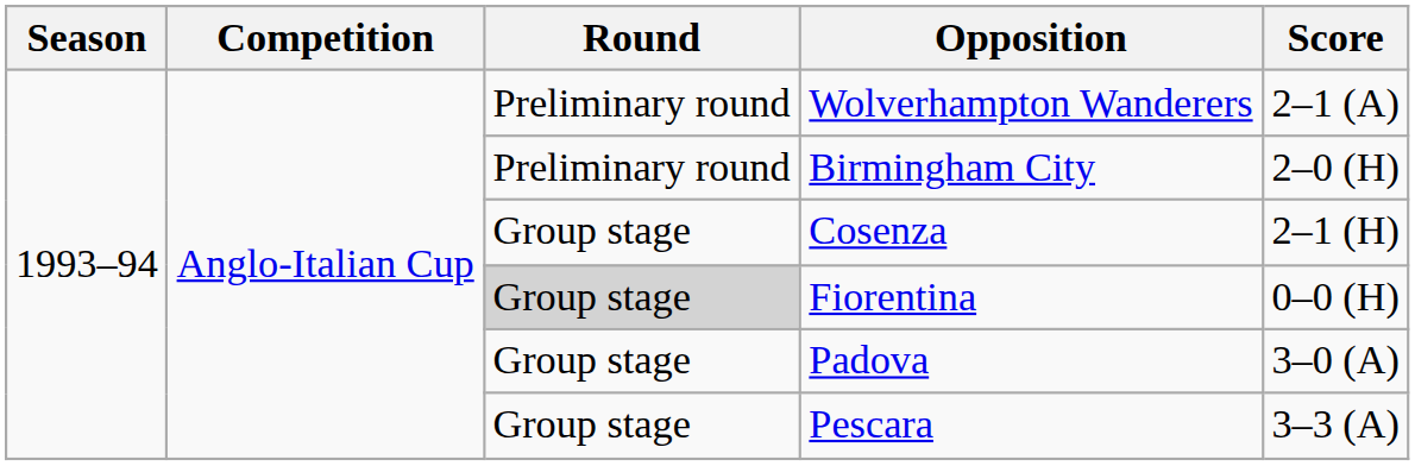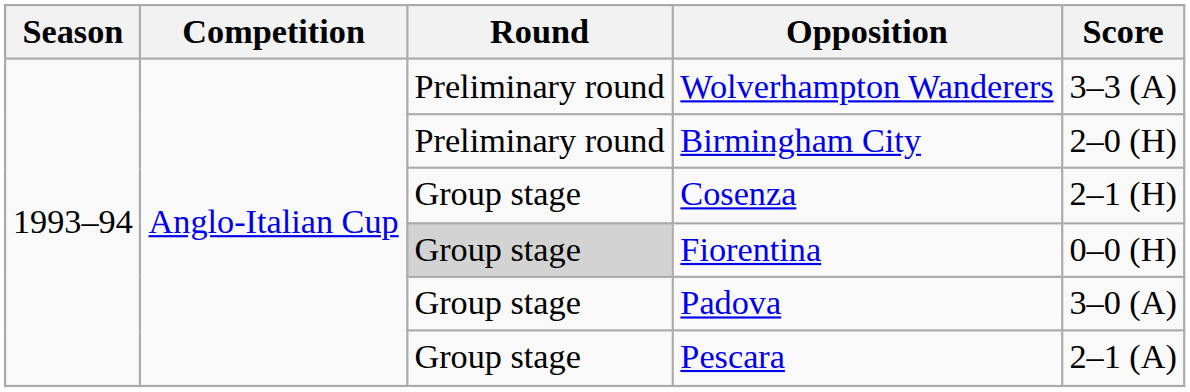 <table class="wikitable">
 <tr>
 <th>Season</th>
 <th>Competition</th>
 <th>Round</th>
 <th>Opposition</th>
 <th>Score</th>
 </tr>
 <tr>
 <td rowspan="6">1993–94</td>
 <td rowspan="6"><a href='#'>Anglo-Italian Cup</a></td>
 <td>Preliminary round</td>
 <td> <a href='#'>Wolverhampton Wanderers</a></td>
-<td>2–1 (A)</td>
+<td>3–3 (A)</td>
 </tr>
 <tr>
 <td>Preliminary round</td>
 <td> <a href='#'>Birmingham City</a></td>
 <td>2–0 (H)</td>
 </tr>
 <tr>
 <td>Group stage</td>
 <td> <a href='#'>Cosenza</a></td>
 <td>2–1 (H)</td>
 </tr>
 <tr>
 <td style="background: lightgrey;">Group stage</td>
 <td> <a href='#'>Fiorentina</a></td>
 <td>0–0 (H)</td>
 </tr>
 <tr>
 <td>Group stage</td>
 <td> <a href='#'>Padova</a></td>
 <td>3–0 (A)</td>
 </tr>
 <tr>
 <td>Group stage</td>
 <td> <a href='#'>Pescara</a></td>
-<td>3–3 (A)</td>
+<td>2–1 (A)</td>
 </tr>
 </table>
